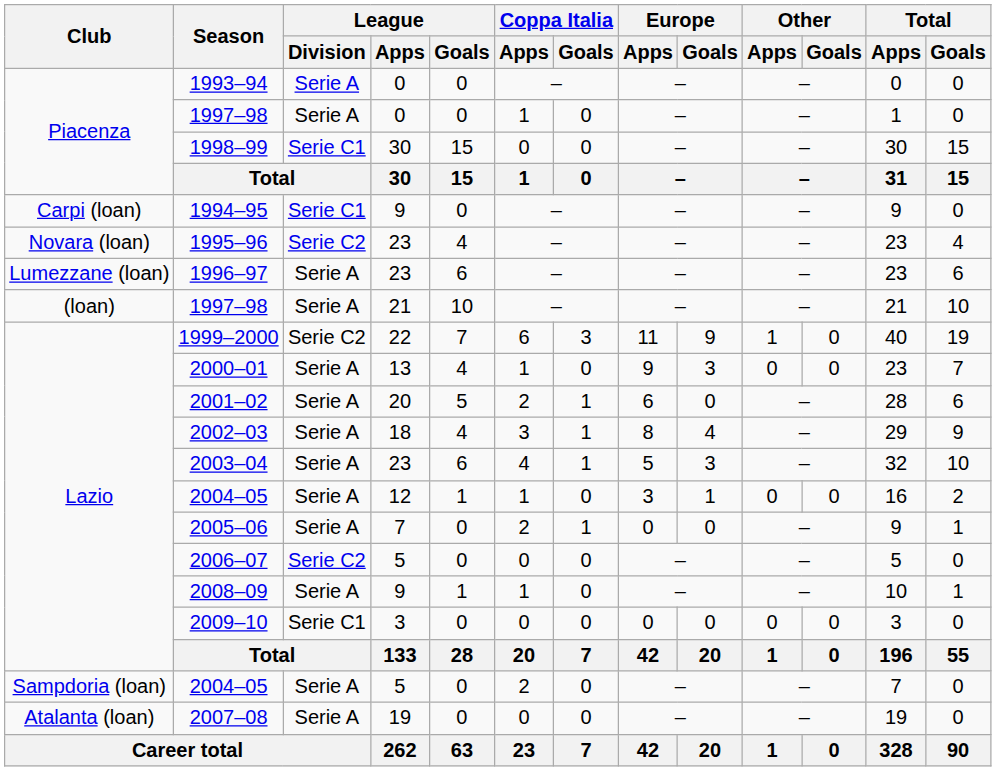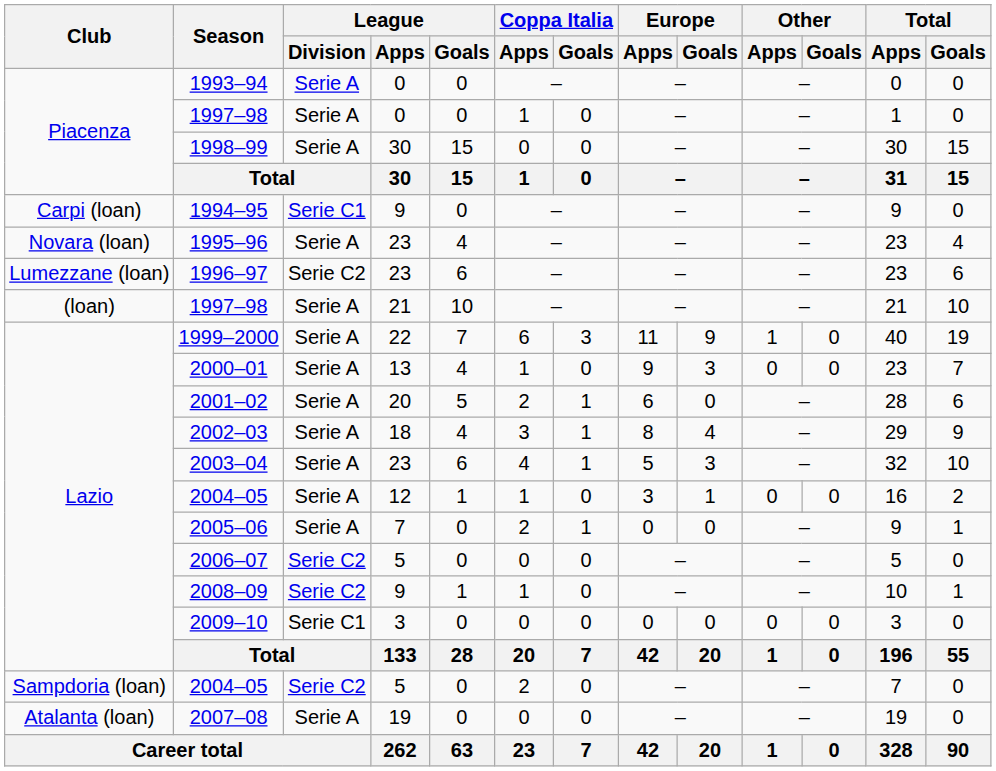 <table class=wikitable style=text-align:center>
 <tr>
 <th rowspan=2>Club</th>
 <th rowspan=2>Season</th>
 <th colspan=3>League</th>
 <th colspan=2><a href='#'>Coppa Italia</a></th>
 <th colspan=2>Europe</th>
 <th colspan=2>Other</th>
 <th colspan=2>Total</th>
 </tr>
 <tr>
 <th>Division</th>
 <th>Apps</th>
 <th>Goals</th>
 <th>Apps</th>
 <th>Goals</th>
 <th>Apps</th>
 <th>Goals</th>
 <th>Apps</th>
 <th>Goals</th>
 <th>Apps</th>
 <th>Goals</th>
 </tr>
 <tr>
 <td rowspan="4"><a href='#'>Piacenza</a></td>
 <td><a href='#'>1993–94</a></td>
 <td><a href='#'>Serie A</a></td>
 <td>0</td>
 <td>0</td>
 <td colspan="2">–</td>
 <td colspan="2">–</td>
 <td colspan="2">–</td>
 <td>0</td>
 <td>0</td>
 </tr>
 <tr>
 <td><a href='#'>1997–98</a></td>
 <td>Serie A</td>
 <td>0</td>
 <td>0</td>
 <td>1</td>
 <td>0</td>
 <td colspan="2">–</td>
 <td colspan="2">–</td>
 <td>1</td>
 <td>0</td>
 </tr>
 <tr>
 <td><a href='#'>1998–99</a></td>
-<td><a href='#'>Serie C1</a></td>
+<td>Serie A</td>
 <td>30</td>
 <td>15</td>
 <td>0</td>
 <td>0</td>
 <td colspan="2">–</td>
 <td colspan="2">–</td>
 <td>30</td>
 <td>15</td>
 </tr>
 <tr>
 <th colspan=2>Total</th>
 <th>30</th>
 <th>15</th>
 <th>1</th>
 <th>0</th>
 <th colspan="2">–</th>
 <th colspan="2">–</th>
 <th>31</th>
 <th>15</th>
 </tr>
 <tr>
 <td><a href='#'>Carpi</a> (loan)</td>
 <td><a href='#'>1994–95</a></td>
 <td><a href='#'>Serie C1</a></td>
 <td>9</td>
 <td>0</td>
 <td colspan="2">–</td>
 <td colspan="2">–</td>
 <td colspan="2">–</td>
 <td>9</td>
 <td>0</td>
 </tr>
 <tr>
 <td><a href='#'>Novara</a> (loan)</td>
 <td><a href='#'>1995–96</a></td>
-<td><a href='#'>Serie C2</a></td>
+<td>Serie A</td>
 <td>23</td>
 <td>4</td>
 <td colspan="2">–</td>
 <td colspan="2">–</td>
 <td colspan="2">–</td>
 <td>23</td>
 <td>4</td>
 </tr>
 <tr>
 <td><a href='#'>Lumezzane</a> (loan)</td>
 <td><a href='#'>1996–97</a></td>
-<td>Serie A</td>
+<td>Serie C2</td>
 <td>23</td>
 <td>6</td>
 <td colspan="2">–</td>
 <td colspan="2">–</td>
 <td colspan="2">–</td>
 <td>23</td>
 <td>6</td>
 </tr>
 <tr>
 <td> (loan)</td>
 <td><a href='#'>1997–98</a></td>
 <td>Serie A</td>
 <td>21</td>
 <td>10</td>
 <td colspan="2">–</td>
 <td colspan="2">–</td>
 <td colspan="2">–</td>
 <td>21</td>
 <td>10</td>
 </tr>
 <tr>
 <td rowspan="11"><a href='#'>Lazio</a></td>
 <td><a href='#'>1999–2000</a></td>
-<td>Serie C2</td>
+<td>Serie A</td>
 <td>22</td>
 <td>7</td>
 <td>6</td>
 <td>3</td>
 <td>11</td>
 <td>9</td>
 <td>1</td>
 <td>0</td>
 <td>40</td>
 <td>19</td>
 </tr>
 <tr>
 <td><a href='#'>2000–01</a></td>
 <td>Serie A</td>
 <td>13</td>
 <td>4</td>
 <td>1</td>
 <td>0</td>
 <td>9</td>
 <td>3</td>
 <td>0</td>
 <td>0</td>
 <td>23</td>
 <td>7</td>
 </tr>
 <tr>
 <td><a href='#'>2001–02</a></td>
 <td>Serie A</td>
 <td>20</td>
 <td>5</td>
 <td>2</td>
 <td>1</td>
 <td>6</td>
 <td>0</td>
 <td colspan="2">–</td>
 <td>28</td>
 <td>6</td>
 </tr>
 <tr>
 <td><a href='#'>2002–03</a></td>
 <td>Serie A</td>
 <td>18</td>
 <td>4</td>
 <td>3</td>
 <td>1</td>
 <td>8</td>
 <td>4</td>
 <td colspan="2">–</td>
 <td>29</td>
 <td>9</td>
 </tr>
 <tr>
 <td><a href='#'>2003–04</a></td>
 <td>Serie A</td>
 <td>23</td>
 <td>6</td>
 <td>4</td>
 <td>1</td>
 <td>5</td>
 <td>3</td>
 <td colspan="2">–</td>
 <td>32</td>
 <td>10</td>
 </tr>
 <tr>
 <td><a href='#'>2004–05</a></td>
 <td>Serie A</td>
 <td>12</td>
 <td>1</td>
 <td>1</td>
 <td>0</td>
 <td>3</td>
 <td>1</td>
 <td>0</td>
 <td>0</td>
 <td>16</td>
 <td>2</td>
 </tr>
 <tr>
 <td><a href='#'>2005–06</a></td>
 <td>Serie A</td>
 <td>7</td>
 <td>0</td>
 <td>2</td>
 <td>1</td>
 <td>0</td>
 <td>0</td>
 <td colspan="2">–</td>
 <td>9</td>
 <td>1</td>
 </tr>
 <tr>
 <td><a href='#'>2006–07</a></td>
 <td><a href='#'>Serie C2</a></td>
 <td>5</td>
 <td>0</td>
 <td>0</td>
 <td>0</td>
 <td colspan="2">–</td>
 <td colspan="2">–</td>
 <td>5</td>
 <td>0</td>
 </tr>
 <tr>
 <td><a href='#'>2008–09</a></td>
-<td>Serie A</td>
+<td><a href='#'>Serie C2</a></td>
 <td>9</td>
 <td>1</td>
 <td>1</td>
 <td>0</td>
 <td colspan="2">–</td>
 <td colspan="2">–</td>
 <td>10</td>
 <td>1</td>
 </tr>
 <tr>
 <td><a href='#'>2009–10</a></td>
 <td>Serie C1</td>
 <td>3</td>
 <td>0</td>
 <td>0</td>
 <td>0</td>
 <td>0</td>
 <td>0</td>
 <td>0</td>
 <td>0</td>
 <td>3</td>
 <td>0</td>
 </tr>
 <tr>
 <th colspan=2>Total</th>
 <th>133</th>
 <th>28</th>
 <th>20</th>
 <th>7</th>
 <th>42</th>
 <th>20</th>
 <th>1</th>
 <th>0</th>
 <th>196</th>
 <th>55</th>
 </tr>
 <tr>
 <td><a href='#'>Sampdoria</a> (loan)</td>
 <td><a href='#'>2004–05</a></td>
-<td>Serie A</td>
+<td><a href='#'>Serie C2</a></td>
 <td>5</td>
 <td>0</td>
 <td>2</td>
 <td>0</td>
 <td colspan="2">–</td>
 <td colspan="2">–</td>
 <td>7</td>
 <td>0</td>
 </tr>
 <tr>
 <td><a href='#'>Atalanta</a> (loan)</td>
 <td><a href='#'>2007–08</a></td>
 <td>Serie A</td>
 <td>19</td>
 <td>0</td>
 <td>0</td>
 <td>0</td>
 <td colspan="2">–</td>
 <td colspan="2">–</td>
 <td>19</td>
 <td>0</td>
 </tr>
 <tr>
 <th colspan=3>Career total</th>
 <th>262</th>
 <th>63</th>
 <th>23</th>
 <th>7</th>
 <th>42</th>
 <th>20</th>
 <th>1</th>
 <th>0</th>
 <th>328</th>
 <th>90</th>
 </tr>
 </table>
